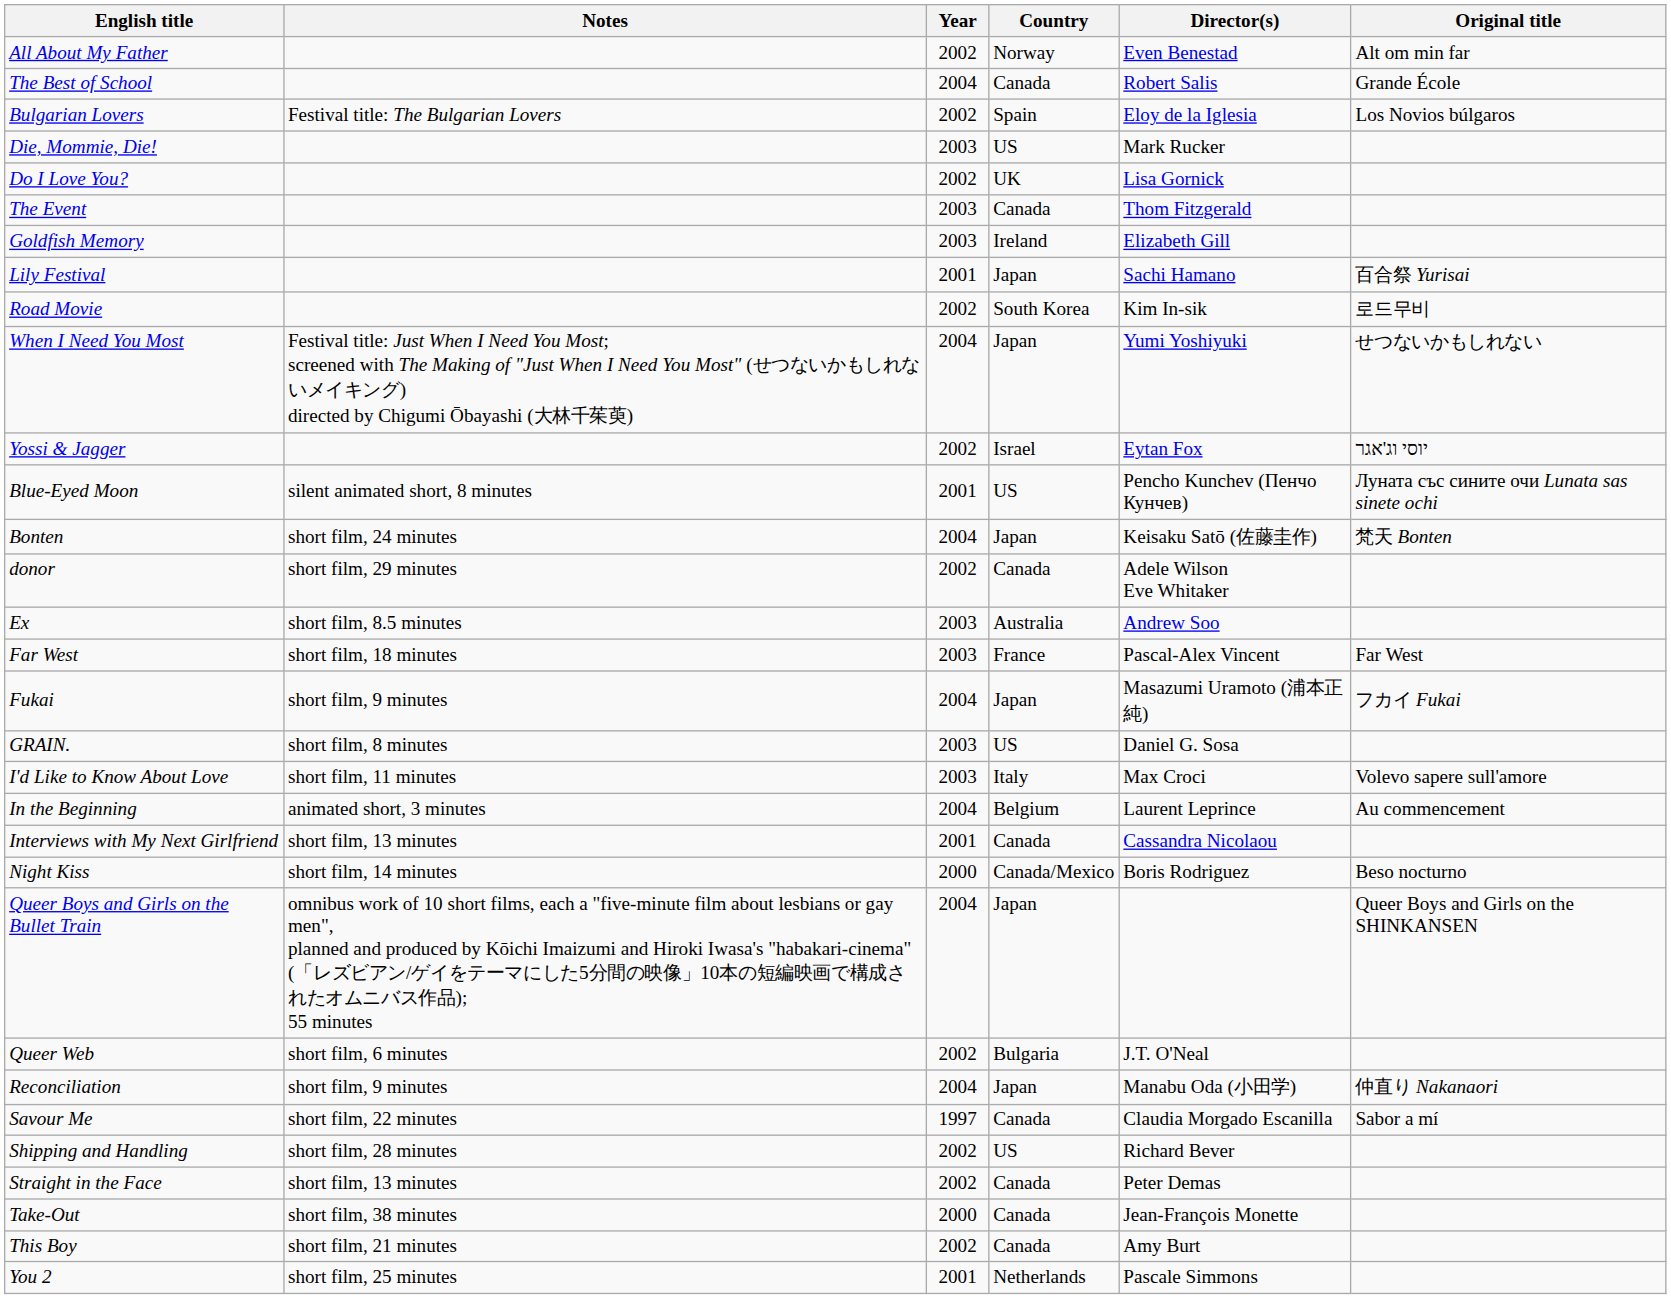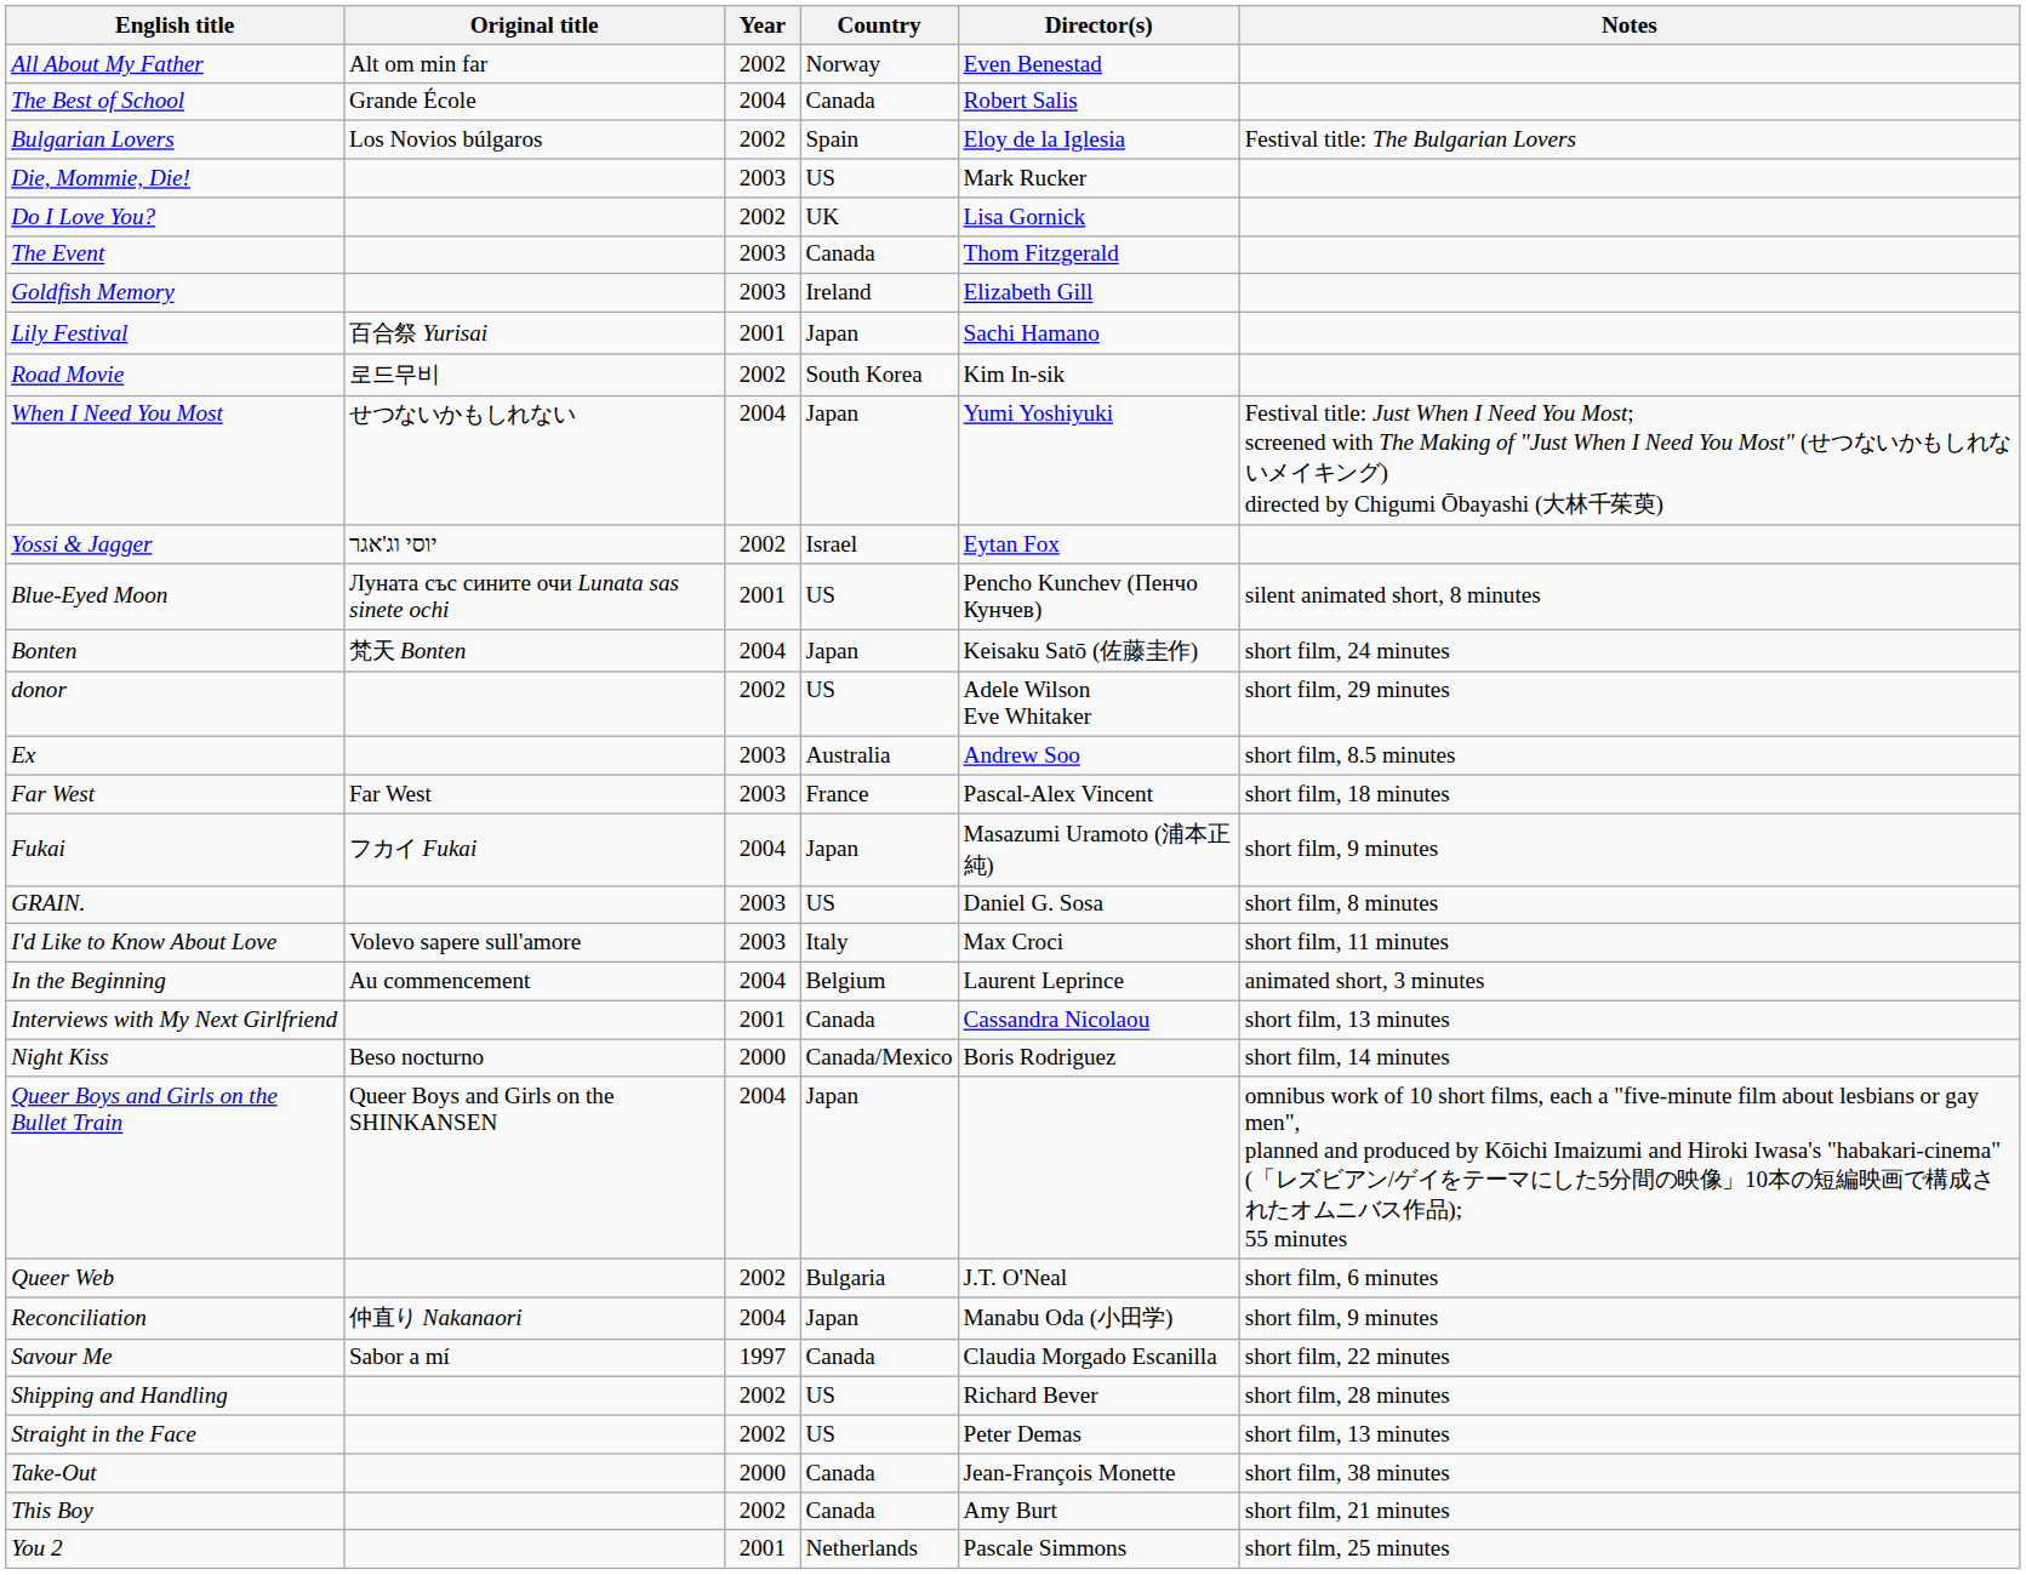 <table class="wikitable" style="font-size: 90%;">
 <tr>
 <th>English title</th>
-<th>Notes</th>
+<th>Original title</th>
 <th style="width:40px;">Year</th>
 <th>Country</th>
 <th>Director(s)</th>
-<th>Original title</th>
+<th>Notes</th>
 </tr>
 <tr>
 <td><em><a href='#'>All About My Father</a></em></td>
-<td></td>
+<td>Alt om min far</td>
 <td style="text-align:center;">2002</td>
 <td>Norway</td>
 <td><a href='#'>Even Benestad</a></td>
-<td>Alt om min far</td>
+<td></td>
 </tr>
 <tr>
 <td><em><a href='#'>The Best of School</a></em></td>
-<td></td>
+<td>Grande École</td>
 <td style="text-align:center;">2004</td>
 <td>Canada</td>
 <td><a href='#'>Robert Salis</a></td>
-<td>Grande École</td>
+<td></td>
 </tr>
 <tr>
 <td><em><a href='#'>Bulgarian Lovers</a></em></td>
-<td>Festival title: <em>The Bulgarian Lovers</em></td>
+<td>Los Novios búlgaros</td>
 <td style="text-align:center;">2002</td>
 <td>Spain</td>
 <td><a href='#'>Eloy de la Iglesia</a></td>
-<td>Los Novios búlgaros</td>
+<td>Festival title: <em>The Bulgarian Lovers</em></td>
 </tr>
 <tr>
 <td><em><a href='#'>Die, Mommie, Die!</a></em></td>
 <td></td>
 <td style="text-align:center;">2003</td>
 <td>US</td>
 <td>Mark Rucker</td>
 <td></td>
 </tr>
 <tr>
 <td><em><a href='#'>Do I Love You?</a></em></td>
 <td></td>
 <td style="text-align:center;">2002</td>
 <td>UK</td>
 <td><a href='#'>Lisa Gornick</a></td>
 <td></td>
 </tr>
 <tr>
 <td><em><a href='#'>The Event</a></em></td>
 <td></td>
 <td style="text-align:center;">2003</td>
 <td>Canada</td>
 <td><a href='#'>Thom Fitzgerald</a></td>
 <td></td>
 </tr>
 <tr>
 <td><em><a href='#'>Goldfish Memory</a></em></td>
 <td></td>
 <td style="text-align:center;">2003</td>
 <td>Ireland</td>
 <td><a href='#'>Elizabeth Gill</a></td>
 <td></td>
 </tr>
 <tr>
 <td><em><a href='#'>Lily Festival</a></em></td>
-<td></td>
+<td>百合祭 <em>Yurisai</em></td>
 <td style="text-align:center;">2001</td>
 <td>Japan</td>
 <td><a href='#'>Sachi Hamano</a></td>
-<td>百合祭 <em>Yurisai</em></td>
+<td></td>
 </tr>
 <tr>
 <td><em><a href='#'>Road Movie</a></em></td>
-<td></td>
+<td>로드무비</td>
 <td style="text-align:center;">2002</td>
 <td>South Korea</td>
 <td>Kim In-sik</td>
-<td>로드무비</td>
+<td></td>
 </tr>
 <tr valign="top">
 <td><em><a href='#'>When I Need You Most</a></em></td>
-<td>Festival title: <em>Just When I Need You Most</em>; <br> screened with <em>The Making of "Just When I Need You Most"</em> (せつないかもしれないメイキング) <br> directed by Chigumi Ōbayashi (大林千茱萸)</td>
+<td>せつないかもしれない</td>
 <td style="text-align:center;">2004</td>
 <td>Japan</td>
 <td><a href='#'>Yumi Yoshiyuki</a></td>
-<td>せつないかもしれない</td>
+<td>Festival title: <em>Just When I Need You Most</em>; <br> screened with <em>The Making of "Just When I Need You Most"</em> (せつないかもしれないメイキング) <br> directed by Chigumi Ōbayashi (大林千茱萸)</td>
 </tr>
 <tr>
 <td><em><a href='#'>Yossi & Jagger</a></em></td>
-<td></td>
+<td>יוסי וג'אגר</td>
 <td style="text-align:center;">2002</td>
 <td>Israel</td>
 <td><a href='#'>Eytan Fox</a></td>
-<td>יוסי וג'אגר</td>
+<td></td>
 </tr>
 <tr>
 <td><em>Blue-Eyed Moon</em></td>
-<td>silent animated short, 8 minutes</td>
+<td>Луната със сините очи <em>Lunata sas sinete ochi</em></td>
 <td style="text-align:center;">2001</td>
 <td>US</td>
 <td>Pencho Kunchev (Пенчо Кунчев)</td>
-<td>Луната със сините очи <em>Lunata sas sinete ochi</em></td>
+<td>silent animated short, 8 minutes</td>
 </tr>
 <tr>
 <td><em>Bonten</em></td>
-<td>short film, 24 minutes</td>
+<td>梵天 <em>Bonten</em></td>
 <td style="text-align:center;">2004</td>
 <td>Japan</td>
 <td>Keisaku Satō (佐藤圭作)</td>
-<td>梵天 <em>Bonten</em></td>
+<td>short film, 24 minutes</td>
 </tr>
 <tr valign="top">
 <td><em>donor</em></td>
+<td></td>
+<td style="text-align:center;">2002</td>
+<td>US</td>
+<td>Adele Wilson <br> Eve Whitaker</td>
 <td>short film, 29 minutes</td>
-<td style="text-align:center;">2002</td>
-<td>Canada</td>
-<td>Adele Wilson <br> Eve Whitaker</td>
-<td></td>
 </tr>
 <tr>
 <td><em>Ex</em></td>
-<td>short film, 8.5 minutes</td>
+<td></td>
 <td style="text-align:center;">2003</td>
 <td>Australia</td>
 <td><a href='#'>Andrew Soo</a></td>
-<td></td>
+<td>short film, 8.5 minutes</td>
 </tr>
 <tr>
 <td><em>Far West</em></td>
-<td>short film, 18 minutes</td>
+<td>Far West</td>
 <td style="text-align:center;">2003</td>
 <td>France</td>
 <td>Pascal-Alex Vincent</td>
-<td>Far West</td>
+<td>short film, 18 minutes</td>
 </tr>
 <tr>
 <td><em>Fukai</em></td>
-<td>short film, 9 minutes</td>
+<td>フカイ <em>Fukai</em></td>
 <td style="text-align:center;">2004</td>
 <td>Japan</td>
 <td>Masazumi Uramoto (浦本正純)</td>
-<td>フカイ <em>Fukai</em></td>
+<td>short film, 9 minutes</td>
 </tr>
 <tr>
 <td><em>GRAIN.</em></td>
-<td>short film, 8 minutes</td>
+<td></td>
 <td style="text-align:center;">2003</td>
 <td>US</td>
 <td>Daniel G. Sosa</td>
-<td></td>
+<td>short film, 8 minutes</td>
 </tr>
 <tr>
 <td><em>I'd Like to Know About Love</em></td>
-<td>short film, 11 minutes</td>
+<td>Volevo sapere sull'amore</td>
 <td style="text-align:center;">2003</td>
 <td>Italy</td>
 <td>Max Croci</td>
-<td>Volevo sapere sull'amore</td>
+<td>short film, 11 minutes</td>
 </tr>
 <tr>
 <td><em>In the Beginning</em></td>
-<td>animated short, 3 minutes</td>
+<td>Au commencement</td>
 <td style="text-align:center;">2004</td>
 <td>Belgium</td>
 <td>Laurent Leprince</td>
-<td>Au commencement</td>
+<td>animated short, 3 minutes</td>
 </tr>
 <tr>
 <td><em>Interviews with My Next Girlfriend</em></td>
-<td>short film, 13 minutes</td>
+<td></td>
 <td style="text-align:center;">2001</td>
 <td>Canada</td>
 <td><a href='#'>Cassandra Nicolaou</a></td>
-<td></td>
+<td>short film, 13 minutes</td>
 </tr>
 <tr>
 <td><em>Night Kiss</em></td>
-<td>short film, 14 minutes</td>
+<td>Beso nocturno</td>
 <td style="text-align:center;">2000</td>
 <td>Canada/Mexico</td>
 <td>Boris Rodriguez</td>
-<td>Beso nocturno</td>
+<td>short film, 14 minutes</td>
 </tr>
 <tr valign="top">
 <td><em><a href='#'>Queer Boys and Girls on the Bullet Train</a></em> </td>
-<td>omnibus work of 10 short films, each a "five-minute film about lesbians or gay men", <br> planned and produced by Kōichi Imaizumi and Hiroki Iwasa's "habakari-cinema" <br> (「レズビアン/ゲイをテーマにした5分間の映像」10本の短編映画で構成されたオムニバス作品); <br> 55 minutes</td>
+<td>Queer Boys and Girls on the SHINKANSEN </td>
 <td style="text-align:center;">2004</td>
 <td>Japan</td>
 <td><br> </td>
-<td>Queer Boys and Girls on the SHINKANSEN </td>
+<td>omnibus work of 10 short films, each a "five-minute film about lesbians or gay men", <br> planned and produced by Kōichi Imaizumi and Hiroki Iwasa's "habakari-cinema" <br> (「レズビアン/ゲイをテーマにした5分間の映像」10本の短編映画で構成されたオムニバス作品); <br> 55 minutes</td>
 </tr>
 <tr>
 <td><em>Queer Web</em></td>
-<td>short film, 6 minutes</td>
+<td></td>
 <td style="text-align:center;">2002</td>
 <td>Bulgaria</td>
 <td>J.T. O'Neal</td>
-<td></td>
+<td>short film, 6 minutes</td>
 </tr>
 <tr>
 <td><em>Reconciliation</em></td>
-<td>short film, 9 minutes</td>
+<td>仲直り <em>Nakanaori</em></td>
 <td style="text-align:center;">2004</td>
 <td>Japan</td>
 <td>Manabu Oda (小田学)</td>
-<td>仲直り <em>Nakanaori</em></td>
+<td>short film, 9 minutes</td>
 </tr>
 <tr>
 <td><em>Savour Me</em></td>
-<td>short film, 22 minutes</td>
+<td>Sabor a mí</td>
 <td style="text-align:center;">1997</td>
 <td>Canada</td>
 <td>Claudia Morgado Escanilla</td>
-<td>Sabor a mí</td>
+<td>short film, 22 minutes</td>
 </tr>
 <tr>
 <td><em>Shipping and Handling</em></td>
-<td>short film, 28 minutes</td>
+<td></td>
 <td style="text-align:center;">2002</td>
 <td>US</td>
 <td>Richard Bever</td>
-<td></td>
+<td>short film, 28 minutes</td>
 </tr>
 <tr>
 <td><em>Straight in the Face</em></td>
+<td></td>
+<td style="text-align:center;">2002</td>
+<td>US</td>
+<td>Peter Demas</td>
 <td>short film, 13 minutes</td>
-<td style="text-align:center;">2002</td>
-<td>Canada</td>
-<td>Peter Demas</td>
-<td></td>
 </tr>
 <tr>
 <td><em>Take-Out</em></td>
-<td>short film, 38 minutes</td>
+<td></td>
 <td style="text-align:center;">2000</td>
 <td>Canada</td>
 <td>Jean-François Monette</td>
-<td></td>
+<td>short film, 38 minutes</td>
 </tr>
 <tr>
 <td><em>This Boy</em></td>
-<td>short film, 21 minutes</td>
+<td></td>
 <td style="text-align:center;">2002</td>
 <td>Canada</td>
 <td>Amy Burt</td>
-<td></td>
+<td>short film, 21 minutes</td>
 </tr>
 <tr>
 <td><em>You 2</em></td>
-<td>short film, 25 minutes</td>
+<td></td>
 <td style="text-align:center;">2001</td>
 <td>Netherlands</td>
 <td>Pascale Simmons</td>
-<td></td>
+<td>short film, 25 minutes</td>
 </tr>
 </table>
